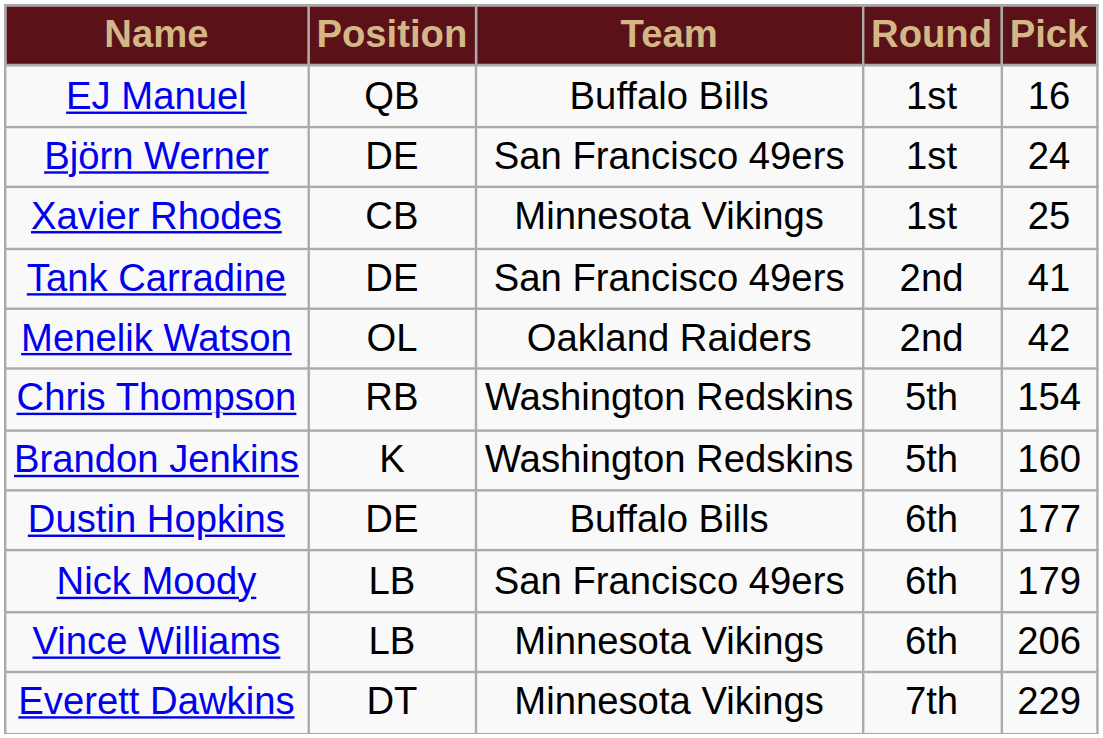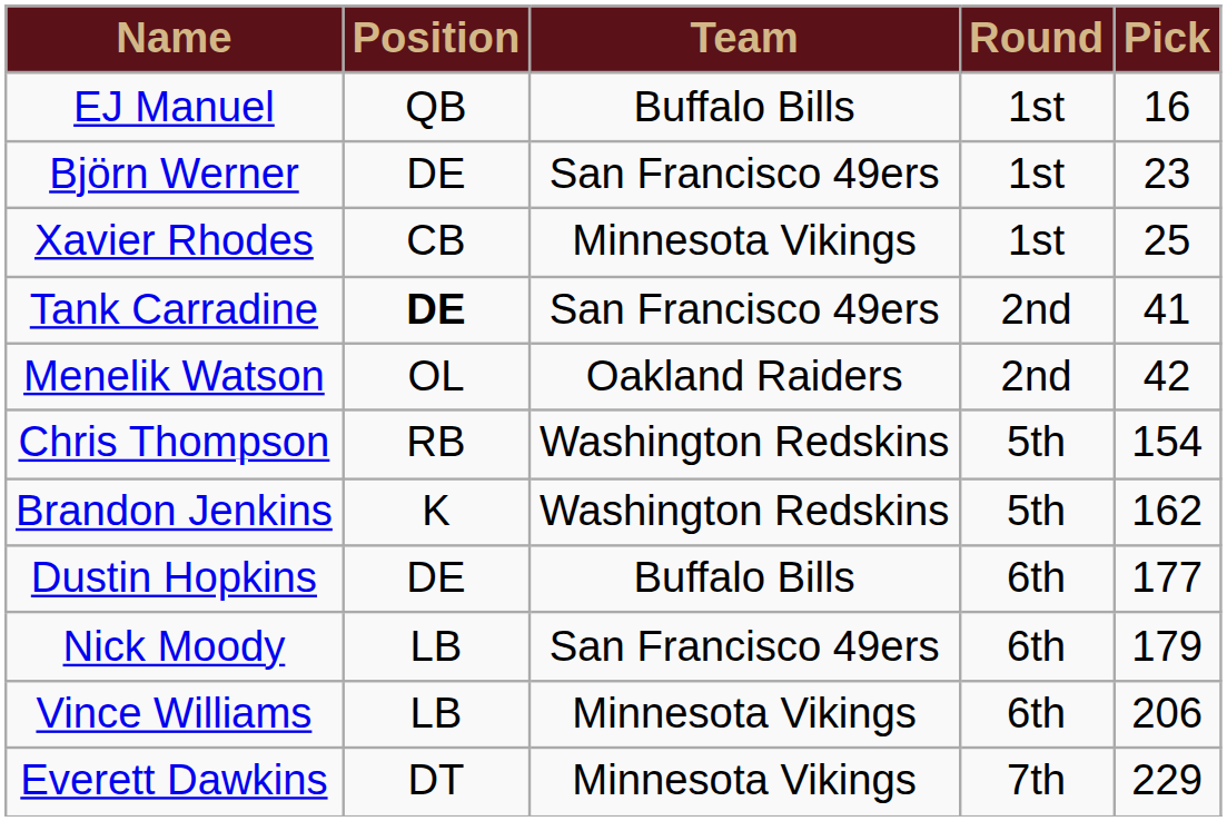 <table class="wikitable" style="text-align: center;">
 <tr>
 <th style="background:#5a1118; color:#d3b787;">Name</th>
 <th style="background:#5a1118; color:#d3b787;">Position</th>
 <th style="background:#5a1118; color:#d3b787;">Team</th>
 <th style="background:#5a1118; color:#d3b787;">Round</th>
 <th style="background:#5a1118; color:#d3b787;">Pick</th>
 </tr>
 <tr>
 <td><a href='#'>EJ Manuel</a></td>
 <td>QB</td>
 <td>Buffalo Bills</td>
 <td>1st</td>
 <td>16</td>
 </tr>
 <tr>
 <td><a href='#'>Björn Werner</a></td>
 <td>DE</td>
 <td>San Francisco 49ers</td>
 <td>1st</td>
-<td>24</td>
+<td>23</td>
 </tr>
 <tr>
 <td><a href='#'>Xavier Rhodes</a></td>
 <td>CB</td>
 <td>Minnesota Vikings</td>
 <td>1st</td>
 <td>25</td>
 </tr>
 <tr>
 <td><a href='#'>Tank Carradine</a></td>
-<td>DE</td>
+<td><strong>DE</strong></td>
 <td>San Francisco 49ers</td>
 <td>2nd</td>
 <td>41</td>
 </tr>
 <tr>
 <td><a href='#'>Menelik Watson</a></td>
 <td>OL</td>
 <td>Oakland Raiders</td>
 <td>2nd</td>
 <td>42</td>
 </tr>
 <tr>
 <td><a href='#'>Chris Thompson</a></td>
 <td>RB</td>
 <td>Washington Redskins</td>
 <td>5th</td>
 <td>154</td>
 </tr>
 <tr>
 <td><a href='#'>Brandon Jenkins</a></td>
 <td>K</td>
 <td>Washington Redskins</td>
 <td>5th</td>
-<td>160</td>
+<td>162</td>
 </tr>
 <tr>
 <td><a href='#'>Dustin Hopkins</a></td>
 <td>DE</td>
 <td>Buffalo Bills</td>
 <td>6th</td>
 <td>177</td>
 </tr>
 <tr>
 <td><a href='#'>Nick Moody</a></td>
 <td>LB</td>
 <td>San Francisco 49ers</td>
 <td>6th</td>
 <td>179</td>
 </tr>
 <tr>
 <td><a href='#'>Vince Williams</a></td>
 <td>LB</td>
 <td>Minnesota Vikings</td>
 <td>6th</td>
 <td>206</td>
 </tr>
 <tr>
 <td><a href='#'>Everett Dawkins</a></td>
 <td>DT</td>
 <td>Minnesota Vikings</td>
 <td>7th</td>
 <td>229</td>
 </tr>
 <tr>
 </tr>
 </table>
